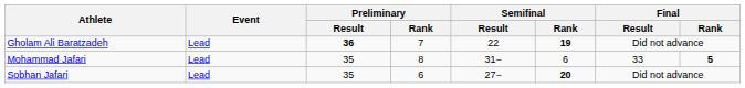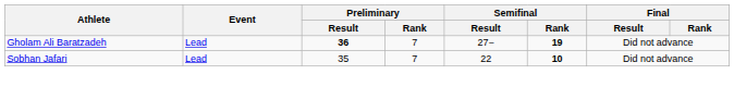 <table class="wikitable" width="85%" style="text-align:center; font-size:90%">
 <tr>
 <th rowspan="2" width="15%">Athlete</th>
 <th rowspan="2" width="10%">Event</th>
 <th colspan="2" width="12%">Preliminary</th>
 <th colspan="2" width="12%">Semifinal</th>
 <th colspan="2" width="12%">Final</th>
 </tr>
 <tr>
 <th width="7%">Result</th>
 <th>Rank</th>
 <th width="7%">Result</th>
 <th>Rank</th>
 <th width="7%">Result</th>
 <th>Rank</th>
 </tr>
 <tr>
 <td align="left"><a href='#'>Gholam Ali Baratzadeh</a></td>
 <td align="left"><a href='#'>Lead</a></td>
 <td><strong>36</strong></td>
 <td>7 <strong></strong></td>
-<td>22</td>
+<td>27−</td>
 <td><strong>19</strong></td>
 <td colspan=2>Did not advance</td>
-</tr>
-<tr>
-<td align="left"><a href='#'>Mohammad Jafari</a></td>
-<td align="left"><a href='#'>Lead</a></td>
-<td>35</td>
-<td>8 <strong></strong></td>
-<td>31−</td>
-<td>6 <strong></strong></td>
-<td>33</td>
-<td><strong>5</strong></td>
 </tr>
 <tr>
 <td align="left"><a href='#'>Sobhan Jafari</a></td>
 <td align="left"><a href='#'>Lead</a></td>
 <td>35</td>
-<td>6 <strong></strong></td>
-<td>27−</td>
-<td><strong>20</strong></td>
+<td>7 <strong></strong></td>
+<td>22</td>
+<td><strong>10</strong></td>
 <td colspan=2>Did not advance</td>
 </tr>
 </table>
